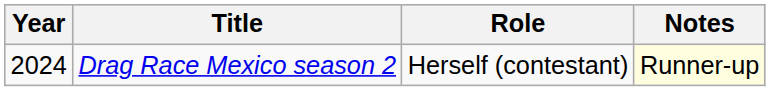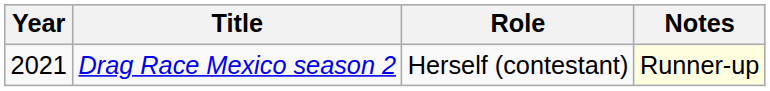 <table class="wikitable plainrowheaders" style="text-align:left;">
 <tr>
 <th>Year</th>
 <th>Title</th>
 <th>Role</th>
 <th>Notes</th>
 </tr>
 <tr>
-<td>2024</td>
+<td>2021</td>
 <td><em><a href='#'>Drag Race Mexico season 2</a></em></td>
 <td>Herself (contestant)</td>
 <td style="background: lightyellow;">Runner-up</td>
 </tr>
 </table>
